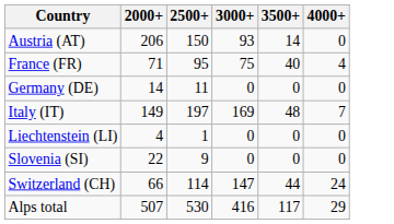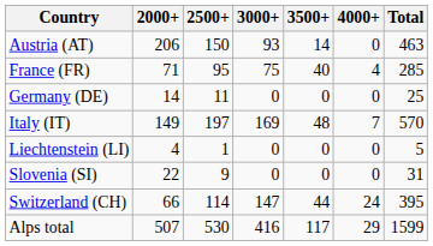 <table class="wikitable sortable">
 <tr>
 <th>Country</th>
 <th>2000+</th>
 <th>2500+</th>
 <th>3000+</th>
 <th>3500+</th>
 <th>4000+</th>
+<th>Total</th>
 </tr>
 <tr>
 <td align=left><a href='#'>Austria</a> (AT)</td>
 <td align=right>206</td>
 <td align=right>150</td>
 <td align=right>93</td>
 <td align=right>14</td>
 <td align=right>0</td>
+<td align=right>463</td>
 </tr>
 <tr>
 <td align=left><a href='#'>France</a> (FR)</td>
 <td align=right>71</td>
 <td align=right>95</td>
 <td align=right>75</td>
 <td align=right>40</td>
 <td align=right>4</td>
+<td align=right>285</td>
 </tr>
 <tr>
 <td align=left><a href='#'>Germany</a> (DE)</td>
 <td align=right>14</td>
 <td align=right>11</td>
 <td align=right>0</td>
 <td align=right>0</td>
 <td align=right>0</td>
+<td align=right>25</td>
 </tr>
 <tr>
 <td align=left><a href='#'>Italy</a> (IT)</td>
 <td align=right>149</td>
 <td align=right>197</td>
 <td align=right>169</td>
 <td align=right>48</td>
 <td align=right>7</td>
+<td align=right>570</td>
 </tr>
 <tr>
 <td align=left><a href='#'>Liechtenstein</a> (LI)</td>
 <td align=right>4</td>
 <td align=right>1</td>
 <td align=right>0</td>
 <td align=right>0</td>
 <td align=right>0</td>
+<td align=right>5</td>
 </tr>
 <tr>
 <td align=left><a href='#'>Slovenia</a> (SI)</td>
 <td align=right>22</td>
 <td align=right>9</td>
 <td align=right>0</td>
 <td align=right>0</td>
 <td align=right>0</td>
+<td align=right>31</td>
 </tr>
 <tr>
 <td align=left><a href='#'>Switzerland</a> (CH)</td>
 <td align=right>66</td>
 <td align=right>114</td>
 <td align=right>147</td>
 <td align=right>44</td>
 <td align=right>24</td>
+<td align=right>395</td>
 </tr>
 <tr class="sortbottom">
 <td align=left>Alps total</td>
 <td align=right>507</td>
 <td align=right>530</td>
 <td align=right>416</td>
 <td align=right>117</td>
 <td align=right>29</td>
+<td align=right>1599</td>
 </tr>
 </table>
